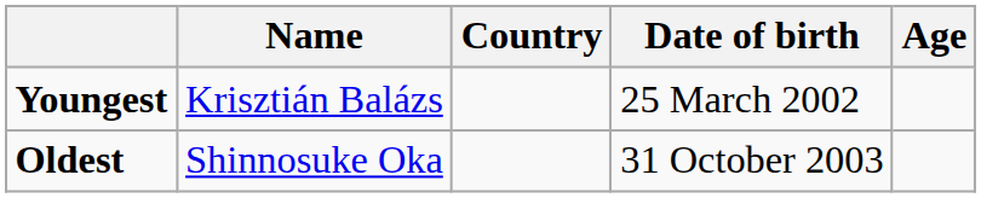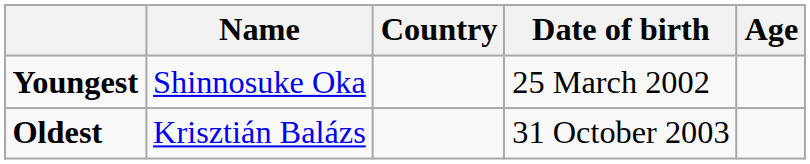 <table class="wikitable">
 <tr>
 <th></th>
 <th><strong>Name</strong></th>
 <th><strong>Country</strong></th>
 <th><strong>Date of birth</strong></th>
 <th><strong>Age</strong></th>
 </tr>
 <tr>
 <td><strong>Youngest</strong></td>
-<td><a href='#'>Krisztián Balázs</a></td>
+<td><a href='#'>Shinnosuke Oka</a></td>
 <td></td>
 <td>25 March 2002</td>
 <td></td>
 </tr>
 <tr>
 <td><strong>Oldest</strong></td>
-<td><a href='#'>Shinnosuke Oka</a></td>
+<td><a href='#'>Krisztián Balázs</a></td>
 <td></td>
 <td>31 October 2003</td>
 <td></td>
 </tr>
 </table>
